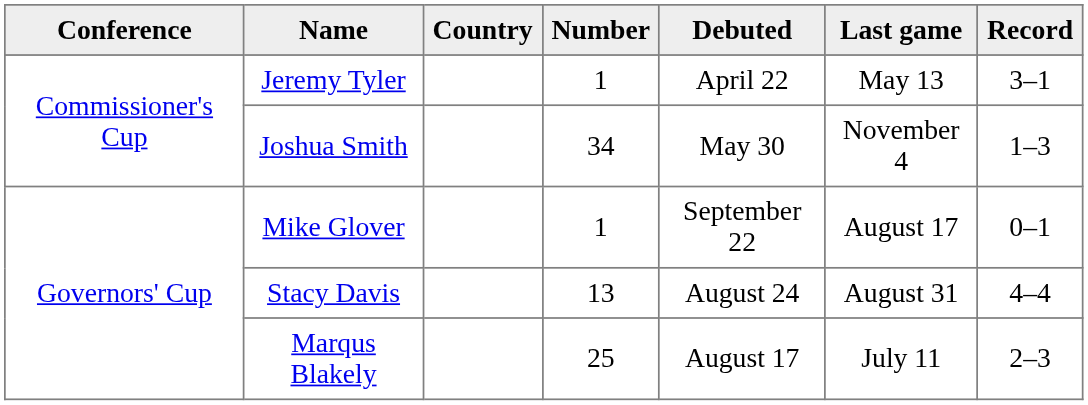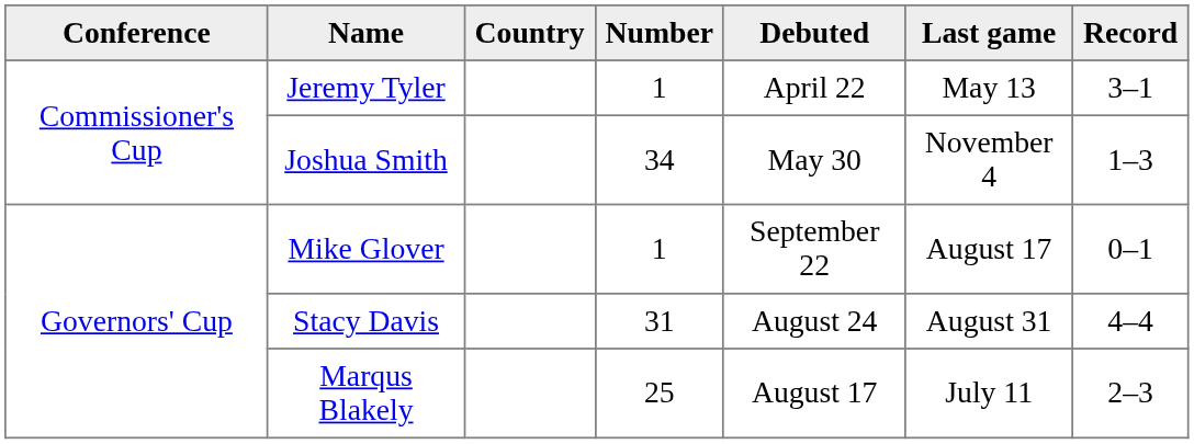 <table border="1" style="border-collapse:collapse; text-align:center; width:100%;"  cellpadding="5">
 <tr style="background:#eee;">
 <th>Conference</th>
 <th>Name</th>
 <th>Country</th>
 <th>Number</th>
 <th>Debuted</th>
 <th>Last game</th>
 <th>Record</th>
 </tr>
 <tr>
 <td rowspan=2><a href='#'>Commissioner's Cup</a></td>
 <td><a href='#'>Jeremy Tyler</a></td>
 <td></td>
 <td>1</td>
 <td>April 22<br></td>
 <td>May 13<br></td>
 <td>3–1</td>
 </tr>
 <tr>
 <td><a href='#'>Joshua Smith</a></td>
 <td></td>
 <td>34</td>
 <td>May 30<br></td>
 <td>November 4<br></td>
 <td>1–3</td>
 </tr>
 <tr>
 <td rowspan=3><a href='#'>Governors' Cup</a></td>
 <td><a href='#'>Mike Glover</a></td>
 <td></td>
 <td>1</td>
 <td>September 22<br></td>
 <td>August 17<br></td>
 <td>0–1</td>
 </tr>
 <tr>
 <td><a href='#'>Stacy Davis</a></td>
 <td></td>
-<td>13</td>
+<td>31</td>
 <td>August 24<br></td>
 <td>August 31<br></td>
 <td>4–4</td>
 </tr>
 <tr>
 <td><a href='#'>Marqus Blakely</a></td>
 <td></td>
 <td>25</td>
 <td>August 17<br></td>
 <td>July 11<br></td>
 <td>2–3</td>
 </tr>
 </table>
